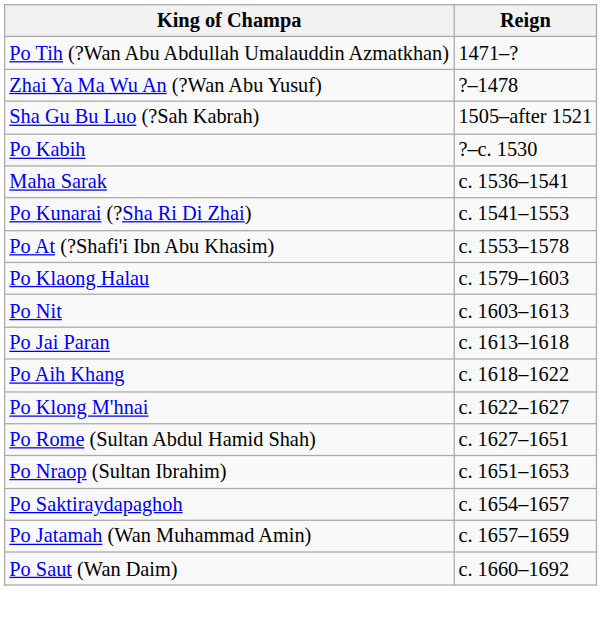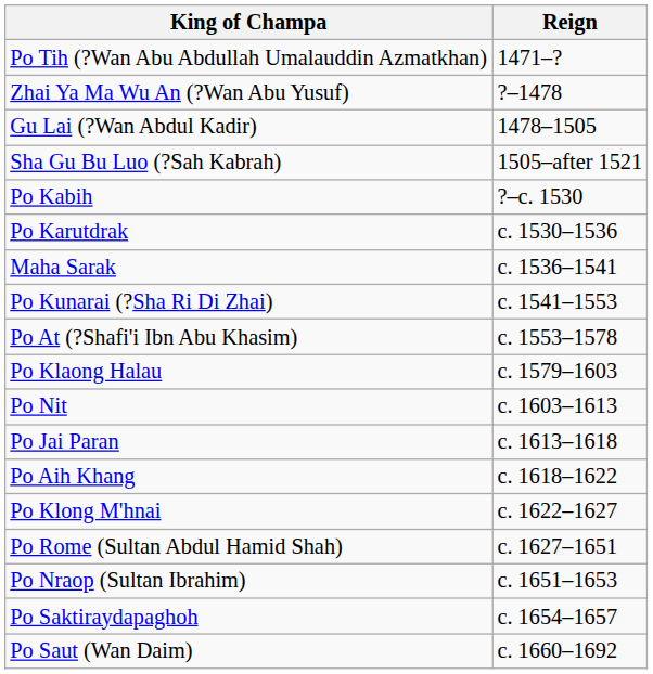 <table class="wikitable">
 <tr>
 <th>King of Champa</th>
 <th>Reign</th>
 </tr>
 <tr>
 <td><a href='#'>Po Tih</a> (?Wan Abu Abdullah Umalauddin Azmatkhan)</td>
 <td>1471–?</td>
 </tr>
 <tr>
 <td><a href='#'>Zhai Ya Ma Wu An</a> (?Wan Abu Yusuf)</td>
 <td>?–1478</td>
 </tr>
 <tr>
+<td><a href='#'>Gu Lai</a> (?Wan Abdul Kadir)</td>
+<td>1478–1505</td>
+</tr>
+<tr>
 <td><a href='#'>Sha Gu Bu Luo</a> (?Sah Kabrah)</td>
 <td>1505–after 1521</td>
 </tr>
 <tr>
 <td><a href='#'>Po Kabih</a></td>
 <td>?–c. 1530</td>
+</tr>
+<tr>
+<td><a href='#'>Po Karutdrak</a></td>
+<td>c. 1530–1536</td>
 </tr>
 <tr>
 <td><a href='#'>Maha Sarak</a></td>
 <td>c. 1536–1541</td>
 </tr>
 <tr>
 <td><a href='#'>Po Kunarai</a> (?<a href='#'>Sha Ri Di Zhai</a>)</td>
 <td>c. 1541–1553</td>
 </tr>
 <tr>
 <td><a href='#'>Po At</a> (?Shafi'i Ibn Abu Khasim)</td>
 <td>c. 1553–1578</td>
 </tr>
 <tr>
 <td><a href='#'>Po Klaong Halau</a></td>
 <td>c. 1579–1603</td>
 </tr>
 <tr>
 <td><a href='#'>Po Nit</a></td>
 <td>c. 1603–1613</td>
 </tr>
 <tr>
 <td><a href='#'>Po Jai Paran</a></td>
 <td>c. 1613–1618</td>
 </tr>
 <tr>
 <td><a href='#'>Po Aih Khang</a></td>
 <td>c. 1618–1622</td>
 </tr>
 <tr>
 <td><a href='#'>Po Klong M'hnai</a></td>
 <td>c. 1622–1627</td>
 </tr>
 <tr>
 <td><a href='#'>Po Rome</a> (Sultan Abdul Hamid Shah)</td>
 <td>c. 1627–1651</td>
 </tr>
 <tr>
 <td><a href='#'>Po Nraop</a> (Sultan Ibrahim)</td>
 <td>c. 1651–1653</td>
 </tr>
 <tr>
 <td><a href='#'>Po Saktiraydapaghoh</a></td>
 <td>c. 1654–1657</td>
 </tr>
 <tr>
-<td><a href='#'>Po Jatamah</a> (Wan Muhammad Amin)</td>
-<td>c. 1657–1659</td>
-</tr>
-<tr>
 <td><a href='#'>Po Saut</a> (Wan Daim)</td>
 <td>c. 1660–1692</td>
 </tr>
 </table>
